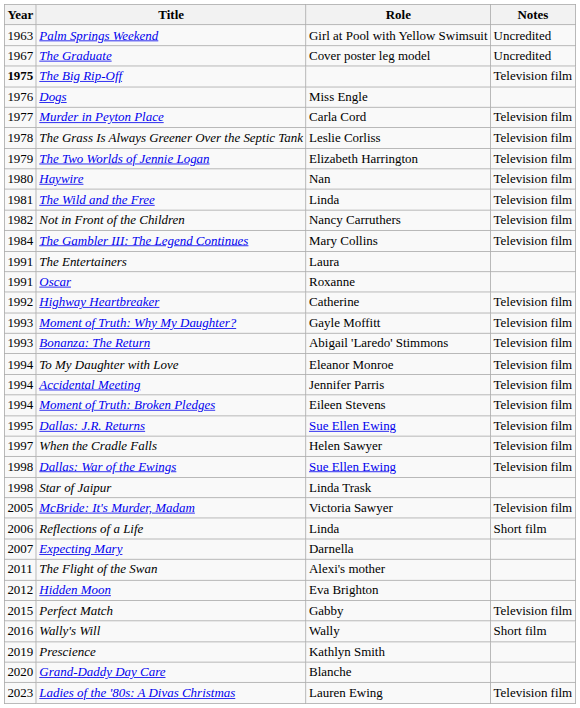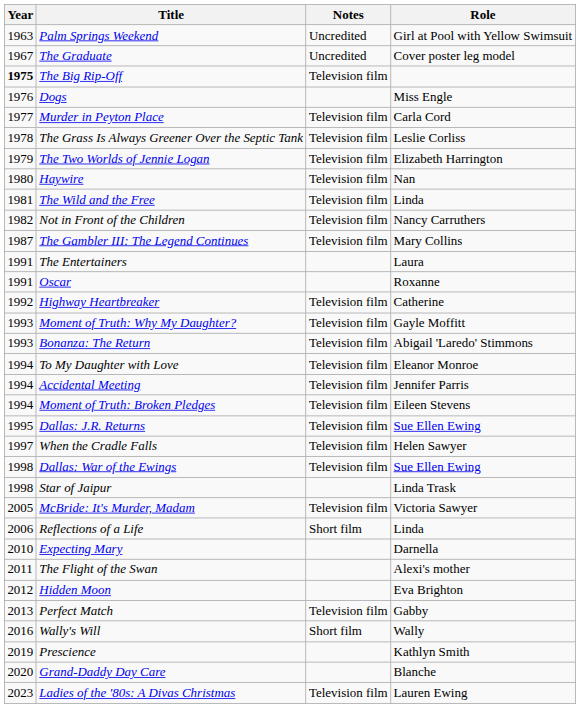 <table class="wikitable sortable">
 <tr>
 <th>Year</th>
 <th>Title</th>
+<th class="unsortable">Notes</th>
 <th>Role</th>
-<th class="unsortable">Notes</th>
 </tr>
 <tr>
 <td>1963</td>
 <td><em><a href='#'>Palm Springs Weekend</a></em></td>
+<td>Uncredited</td>
 <td>Girl at Pool with Yellow Swimsuit</td>
-<td>Uncredited</td>
 </tr>
 <tr>
 <td>1967</td>
 <td><em><a href='#'>The Graduate</a></em></td>
+<td>Uncredited</td>
 <td>Cover poster leg model</td>
-<td>Uncredited</td>
 </tr>
 <tr>
 <td><strong>1975</strong></td>
 <td><em><a href='#'>The Big Rip-Off</a></em></td>
+<td>Television film</td>
 <td></td>
-<td>Television film</td>
 </tr>
 <tr>
 <td>1976</td>
 <td><em><a href='#'>Dogs</a></em></td>
+<td></td>
 <td>Miss Engle</td>
-<td></td>
 </tr>
 <tr>
 <td>1977</td>
 <td><em><a href='#'>Murder in Peyton Place</a></em></td>
+<td>Television film</td>
 <td>Carla Cord</td>
-<td>Television film</td>
 </tr>
 <tr>
 <td>1978</td>
 <td><em>The Grass Is Always Greener Over the Septic Tank</em></td>
+<td>Television film</td>
 <td>Leslie Corliss</td>
-<td>Television film</td>
 </tr>
 <tr>
 <td>1979</td>
 <td><em><a href='#'>The Two Worlds of Jennie Logan</a></em></td>
+<td>Television film</td>
 <td>Elizabeth Harrington</td>
-<td>Television film</td>
 </tr>
 <tr>
 <td>1980</td>
 <td><em><a href='#'>Haywire</a></em></td>
+<td>Television film</td>
 <td>Nan</td>
-<td>Television film</td>
 </tr>
 <tr>
 <td>1981</td>
 <td><em><a href='#'>The Wild and the Free</a></em></td>
+<td>Television film</td>
 <td>Linda</td>
-<td>Television film</td>
 </tr>
 <tr>
 <td>1982</td>
 <td><em>Not in Front of the Children</em></td>
+<td>Television film</td>
 <td>Nancy Carruthers</td>
-<td>Television film</td>
 </tr>
 <tr>
-<td>1984</td>
+<td>1987</td>
 <td><em><a href='#'>The Gambler III: The Legend Continues</a></em></td>
+<td>Television film</td>
 <td>Mary Collins</td>
-<td>Television film</td>
 </tr>
 <tr>
 <td>1991</td>
 <td><em>The Entertainers</em></td>
+<td></td>
 <td>Laura</td>
-<td></td>
 </tr>
 <tr>
 <td>1991</td>
 <td><em><a href='#'>Oscar</a></em></td>
+<td></td>
 <td>Roxanne</td>
-<td></td>
 </tr>
 <tr>
 <td>1992</td>
 <td><em><a href='#'>Highway Heartbreaker</a></em></td>
+<td>Television film</td>
 <td>Catherine</td>
-<td>Television film</td>
 </tr>
 <tr>
 <td>1993</td>
 <td><em><a href='#'>Moment of Truth: Why My Daughter?</a></em></td>
+<td>Television film</td>
 <td>Gayle Moffitt</td>
-<td>Television film</td>
 </tr>
 <tr>
 <td>1993</td>
 <td><em><a href='#'>Bonanza: The Return</a></em></td>
+<td>Television film</td>
 <td>Abigail 'Laredo' Stimmons</td>
-<td>Television film</td>
 </tr>
 <tr>
 <td>1994</td>
 <td><em>To My Daughter with Love</em></td>
+<td>Television film</td>
 <td>Eleanor Monroe</td>
-<td>Television film</td>
 </tr>
 <tr>
 <td>1994</td>
 <td><em><a href='#'>Accidental Meeting</a></em></td>
+<td>Television film</td>
 <td>Jennifer Parris</td>
-<td>Television film</td>
 </tr>
 <tr>
 <td>1994</td>
 <td><em><a href='#'>Moment of Truth: Broken Pledges</a></em></td>
+<td>Television film</td>
 <td>Eileen Stevens</td>
-<td>Television film</td>
 </tr>
 <tr>
 <td>1995</td>
 <td><em><a href='#'>Dallas: J.R. Returns</a></em></td>
+<td>Television film</td>
 <td><a href='#'>Sue Ellen Ewing</a></td>
-<td>Television film</td>
 </tr>
 <tr>
 <td>1997</td>
 <td><em>When the Cradle Falls</em></td>
+<td>Television film</td>
 <td>Helen Sawyer</td>
-<td>Television film</td>
 </tr>
 <tr>
 <td>1998</td>
 <td><em><a href='#'>Dallas: War of the Ewings</a></em></td>
+<td>Television film</td>
 <td><a href='#'>Sue Ellen Ewing</a></td>
-<td>Television film</td>
 </tr>
 <tr>
 <td>1998</td>
 <td><em>Star of Jaipur</em></td>
+<td></td>
 <td>Linda Trask</td>
-<td></td>
 </tr>
 <tr>
 <td>2005</td>
 <td><em><a href='#'>McBride: It's Murder, Madam</a></em></td>
+<td>Television film</td>
 <td>Victoria Sawyer</td>
-<td>Television film</td>
 </tr>
 <tr>
 <td>2006</td>
 <td><em>Reflections of a Life</em></td>
+<td>Short film</td>
 <td>Linda</td>
-<td>Short film</td>
 </tr>
 <tr>
-<td>2007</td>
+<td>2010</td>
 <td><em><a href='#'>Expecting Mary</a></em></td>
+<td></td>
 <td>Darnella</td>
-<td></td>
 </tr>
 <tr>
 <td>2011</td>
 <td><em>The Flight of the Swan</em></td>
+<td></td>
 <td>Alexi's mother</td>
-<td></td>
 </tr>
 <tr>
 <td>2012</td>
 <td><em><a href='#'>Hidden Moon</a></em></td>
+<td></td>
 <td>Eva Brighton</td>
-<td></td>
 </tr>
 <tr>
-<td>2015</td>
+<td>2013</td>
 <td><em>Perfect Match</em></td>
+<td>Television film</td>
 <td>Gabby</td>
-<td>Television film</td>
 </tr>
 <tr>
 <td>2016</td>
 <td><em>Wally's Will</em></td>
+<td>Short film</td>
 <td>Wally</td>
-<td>Short film</td>
 </tr>
 <tr>
 <td>2019</td>
 <td><em>Prescience</em></td>
+<td></td>
 <td>Kathlyn Smith</td>
-<td></td>
 </tr>
 <tr>
 <td>2020</td>
 <td><em><a href='#'>Grand-Daddy Day Care</a></em></td>
+<td></td>
 <td>Blanche</td>
-<td></td>
 </tr>
 <tr>
 <td>2023</td>
 <td><em><a href='#'>Ladies of the '80s: A Divas Christmas</a></em></td>
+<td>Television film</td>
 <td>Lauren Ewing</td>
-<td>Television film</td>
 </tr>
 </table>
